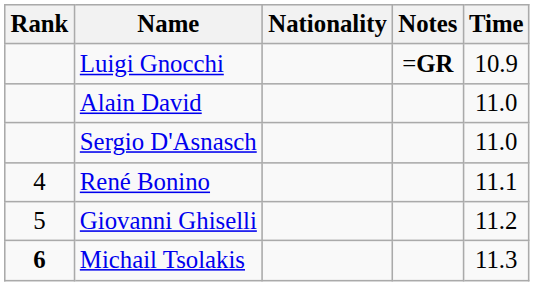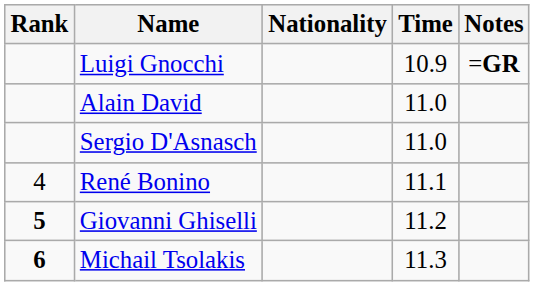 <table class="wikitable sortable" style="text-align:center">
 <tr>
 <th>Rank</th>
 <th>Name</th>
 <th>Nationality</th>
+<th>Time</th>
 <th>Notes</th>
-<th>Time</th>
 </tr>
 <tr>
 <td></td>
 <td align=left><a href='#'>Luigi Gnocchi</a></td>
 <td align=left></td>
+<td>10.9</td>
 <td>=<strong>GR</strong></td>
-<td>10.9</td>
 </tr>
 <tr>
 <td></td>
 <td align=left><a href='#'>Alain David</a></td>
 <td align=left></td>
+<td>11.0</td>
 <td></td>
-<td>11.0</td>
 </tr>
 <tr>
 <td></td>
 <td align=left><a href='#'>Sergio D'Asnasch</a></td>
 <td align=left></td>
+<td>11.0</td>
 <td></td>
-<td>11.0</td>
 </tr>
 <tr>
 <td>4</td>
 <td align=left><a href='#'>René Bonino</a></td>
 <td align=left></td>
+<td>11.1</td>
 <td></td>
-<td>11.1</td>
 </tr>
 <tr>
-<td>5</td>
+<td><strong>5</strong></td>
 <td align=left><a href='#'>Giovanni Ghiselli</a></td>
 <td align=left></td>
+<td>11.2</td>
 <td></td>
-<td>11.2</td>
 </tr>
 <tr>
 <td><strong>6</strong></td>
 <td align=left><a href='#'>Michail Tsolakis</a></td>
 <td align=left></td>
+<td>11.3</td>
 <td></td>
-<td>11.3</td>
 </tr>
 </table>
